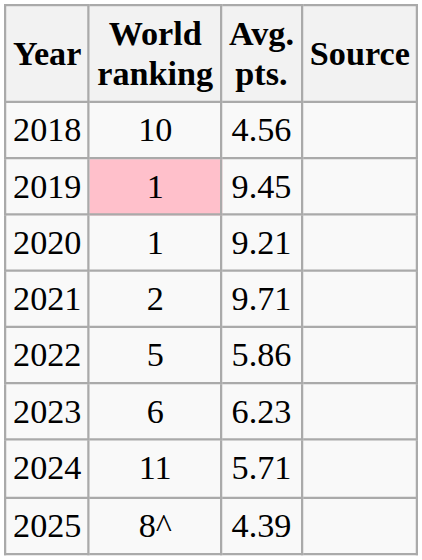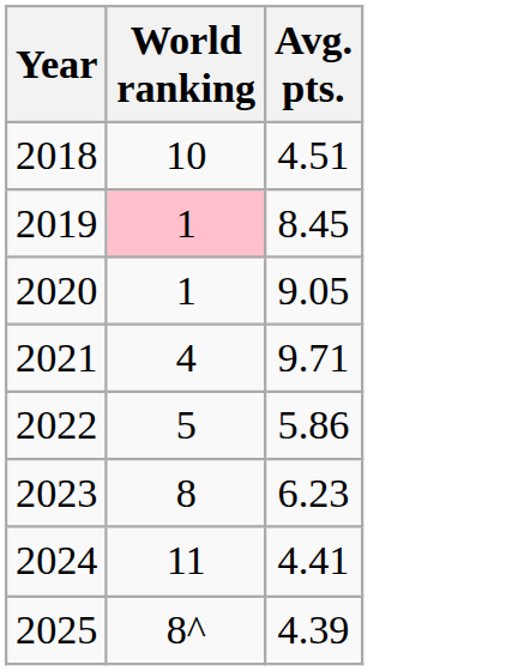 <table class="wikitable" style="text-align:center; font-size: 95%;">
 <tr>
 <th>Year</th>
 <th>World<br>ranking</th>
 <th>Avg.<br> pts.</th>
-<th>Source</th>
 </tr>
 <tr>
 <td>2018</td>
 <td>10</td>
-<td>4.56</td>
-<td></td>
+<td>4.51</td>
 </tr>
 <tr>
 <td>2019</td>
 <td style="background: pink;">1</td>
-<td>9.45</td>
-<td></td>
+<td>8.45</td>
 </tr>
 <tr>
 <td>2020</td>
 <td>1</td>
-<td>9.21</td>
-<td></td>
+<td>9.05</td>
 </tr>
 <tr>
 <td>2021</td>
-<td>2</td>
+<td>4</td>
 <td>9.71</td>
-<td></td>
 </tr>
 <tr>
 <td>2022</td>
 <td>5</td>
 <td>5.86</td>
-<td></td>
 </tr>
 <tr>
 <td>2023</td>
-<td>6</td>
+<td>8</td>
 <td>6.23</td>
-<td></td>
 </tr>
 <tr>
 <td>2024</td>
 <td>11</td>
-<td>5.71</td>
-<td></td>
+<td>4.41</td>
 </tr>
 <tr>
 <td>2025</td>
 <td>8^</td>
 <td>4.39</td>
-<td></td>
 </tr>
 </table>
